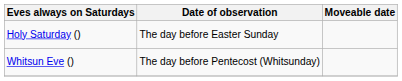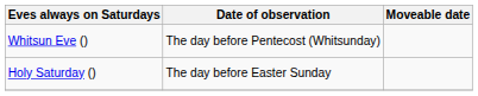 <table class="wikitable">
 <tr>
 <th>Eves always on Saturdays</th>
 <th>Date of observation</th>
 <th>Moveable date</th>
 </tr>
 <tr>
+<td><a href='#'>Whitsun Eve</a> ()</td>
+<td>The day before Pentecost (Whitsunday)</td>
+<td><br><strong></strong><br></td>
+</tr>
+<tr>
 <td><a href='#'>Holy Saturday</a> ()</td>
 <td>The day before Easter Sunday</td>
 <td> <br><strong></strong><br></td>
 </tr>
 <tr>
-<td><a href='#'>Whitsun Eve</a> ()</td>
-<td>The day before Pentecost (Whitsunday)</td>
-<td><br><strong></strong><br></td>
-</tr>
-<tr>
 </tr>
 </table>
